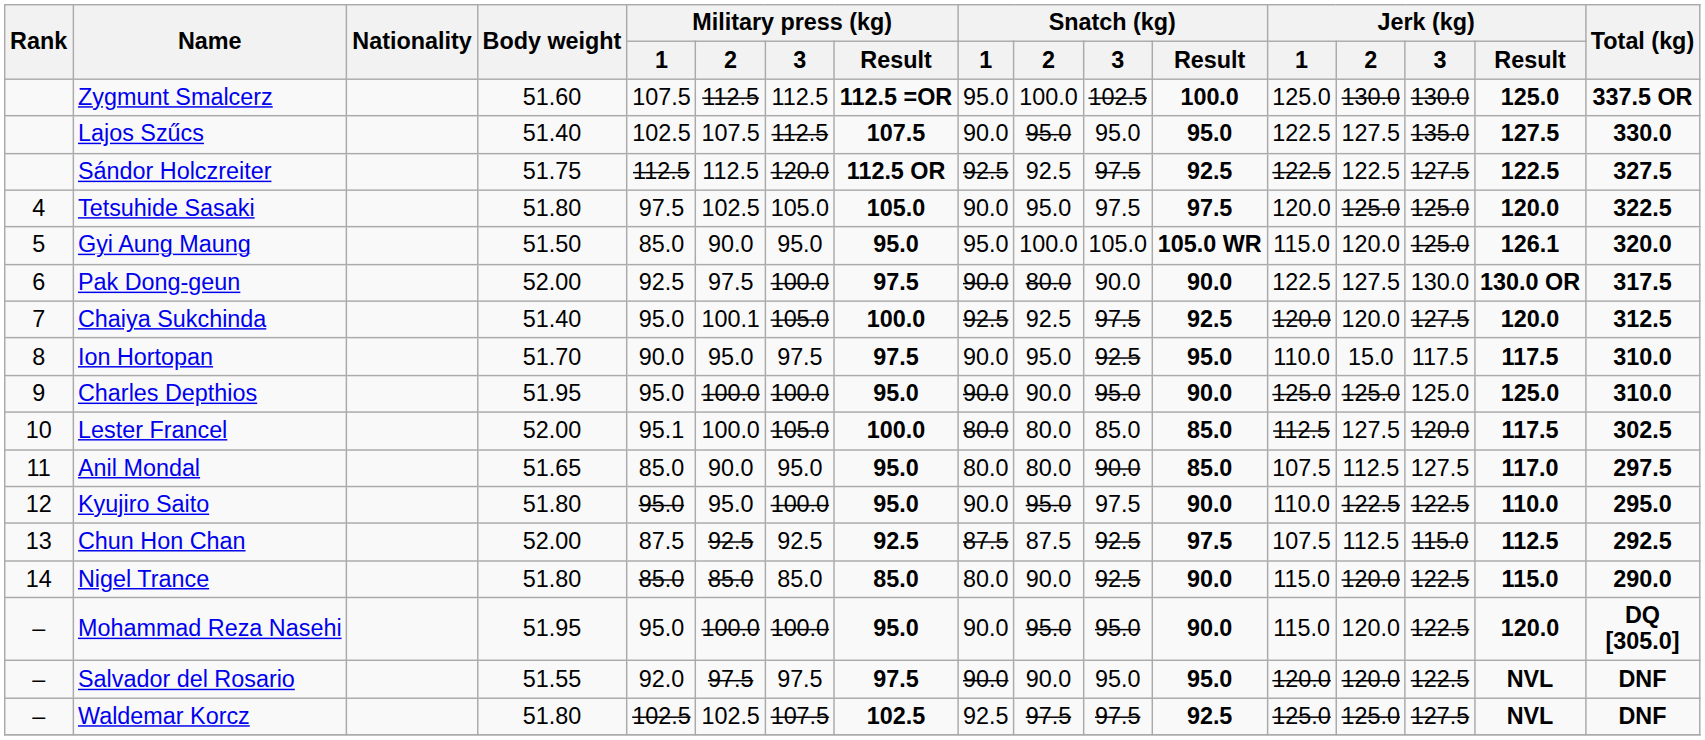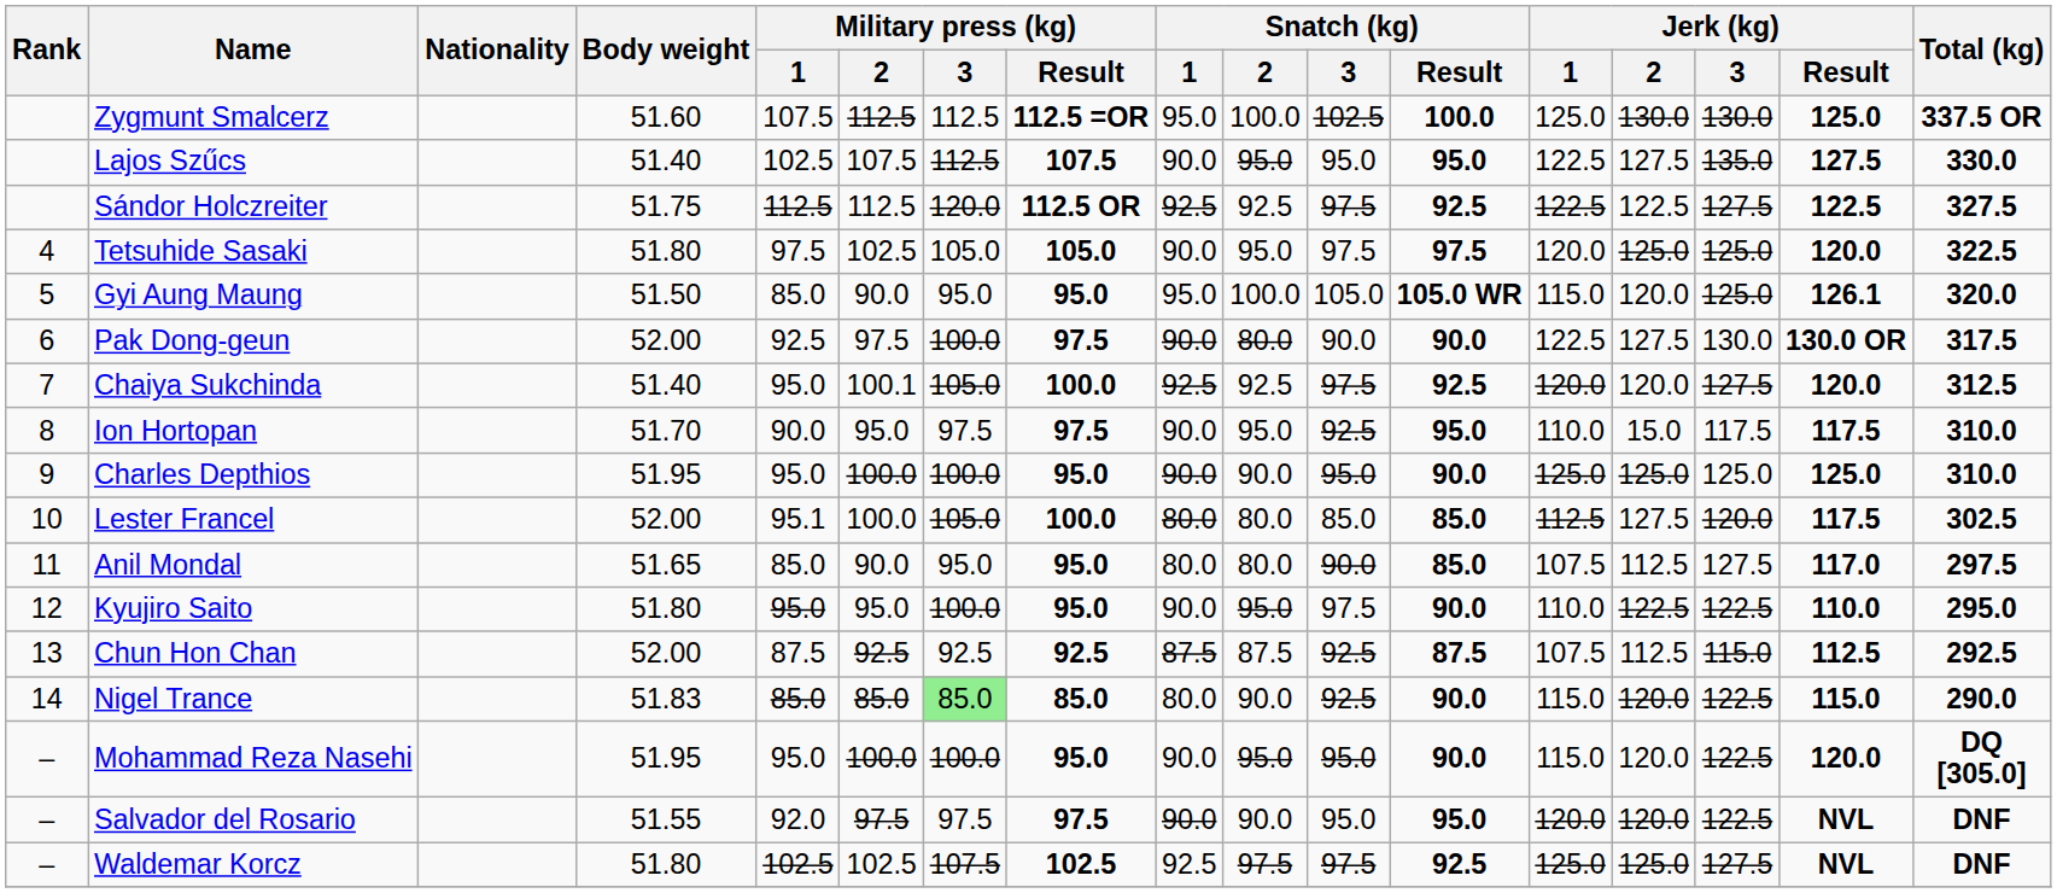 <table class="wikitable sortable" style="text-align:center">
 <tr>
 <th rowspan=2>Rank</th>
 <th rowspan=2>Name</th>
 <th rowspan=2>Nationality</th>
 <th rowspan=2>Body weight</th>
 <th colspan=4>Military press (kg)</th>
 <th colspan=4>Snatch (kg)</th>
 <th colspan=4>Jerk (kg)</th>
 <th rowspan=2>Total (kg)</th>
 </tr>
 <tr>
 <th>1</th>
 <th>2</th>
 <th>3</th>
 <th>Result</th>
 <th>1</th>
 <th>2</th>
 <th>3</th>
 <th>Result</th>
 <th>1</th>
 <th>2</th>
 <th>3</th>
 <th>Result</th>
 </tr>
 <tr>
 <td></td>
 <td align=left><a href='#'>Zygmunt Smalcerz</a></td>
 <td align=left></td>
 <td>51.60</td>
 <td>107.5</td>
 <td><s>112.5</s></td>
 <td>112.5</td>
 <td><strong>112.5 =OR</strong></td>
 <td>95.0</td>
 <td>100.0</td>
 <td><s>102.5</s></td>
 <td><strong>100.0</strong></td>
 <td>125.0</td>
 <td><s>130.0</s></td>
 <td><s>130.0</s></td>
 <td><strong>125.0</strong></td>
 <td><strong>337.5 OR</strong></td>
 </tr>
 <tr>
 <td></td>
 <td align=left><a href='#'>Lajos Szűcs</a></td>
 <td align=left></td>
 <td>51.40</td>
 <td>102.5</td>
 <td>107.5</td>
 <td><s>112.5</s></td>
 <td><strong>107.5</strong></td>
 <td>90.0</td>
 <td><s>95.0</s></td>
 <td>95.0</td>
 <td><strong>95.0</strong></td>
 <td>122.5</td>
 <td>127.5</td>
 <td><s>135.0</s></td>
 <td><strong>127.5</strong></td>
 <td><strong>330.0</strong></td>
 </tr>
 <tr>
 <td></td>
 <td align=left><a href='#'>Sándor Holczreiter</a></td>
 <td align=left></td>
 <td>51.75</td>
 <td><s>112.5</s></td>
 <td>112.5</td>
 <td><s>120.0</s></td>
 <td><strong>112.5 OR</strong></td>
 <td><s>92.5</s></td>
 <td>92.5</td>
 <td><s>97.5</s></td>
 <td><strong>92.5</strong></td>
 <td><s>122.5</s></td>
 <td>122.5</td>
 <td><s>127.5</s></td>
 <td><strong>122.5</strong></td>
 <td><strong>327.5</strong></td>
 </tr>
 <tr>
 <td>4</td>
 <td align=left><a href='#'>Tetsuhide Sasaki</a></td>
 <td align=left></td>
 <td>51.80</td>
 <td>97.5</td>
 <td>102.5</td>
 <td>105.0</td>
 <td><strong>105.0</strong></td>
 <td>90.0</td>
 <td>95.0</td>
 <td>97.5</td>
 <td><strong>97.5</strong></td>
 <td>120.0</td>
 <td><s>125.0</s></td>
 <td><s>125.0</s></td>
 <td><strong>120.0</strong></td>
 <td><strong>322.5</strong></td>
 </tr>
 <tr>
 <td>5</td>
 <td align=left><a href='#'>Gyi Aung Maung</a></td>
 <td align=left></td>
 <td>51.50</td>
 <td>85.0</td>
 <td>90.0</td>
 <td>95.0</td>
 <td><strong>95.0</strong></td>
 <td>95.0</td>
 <td>100.0</td>
 <td>105.0</td>
 <td><strong>105.0 WR</strong></td>
 <td>115.0</td>
 <td>120.0</td>
 <td><s>125.0</s></td>
 <td><strong>126.1</strong></td>
 <td><strong>320.0</strong></td>
 </tr>
 <tr>
 <td>6</td>
 <td align=left><a href='#'>Pak Dong-geun</a></td>
 <td align=left></td>
 <td>52.00</td>
 <td>92.5</td>
 <td>97.5</td>
 <td><s>100.0</s></td>
 <td><strong>97.5</strong></td>
 <td><s>90.0</s></td>
 <td><s>80.0</s></td>
 <td>90.0</td>
 <td><strong>90.0</strong></td>
 <td>122.5</td>
 <td>127.5</td>
 <td>130.0</td>
 <td><strong>130.0 OR</strong></td>
 <td><strong>317.5</strong></td>
 </tr>
 <tr>
 <td>7</td>
 <td align=left><a href='#'>Chaiya Sukchinda</a></td>
 <td align=left></td>
 <td>51.40</td>
 <td>95.0</td>
 <td>100.1</td>
 <td><s>105.0</s></td>
 <td><strong>100.0</strong></td>
 <td><s>92.5</s></td>
 <td>92.5</td>
 <td><s>97.5</s></td>
 <td><strong>92.5</strong></td>
 <td><s>120.0</s></td>
 <td>120.0</td>
 <td><s>127.5</s></td>
 <td><strong>120.0</strong></td>
 <td><strong>312.5 </strong></td>
 </tr>
 <tr>
 <td>8</td>
 <td align=left><a href='#'>Ion Hortopan</a></td>
 <td align=left></td>
 <td>51.70</td>
 <td>90.0</td>
 <td>95.0</td>
 <td>97.5</td>
 <td><strong>97.5</strong></td>
 <td>90.0</td>
 <td>95.0</td>
 <td><s>92.5</s></td>
 <td><strong>95.0</strong></td>
 <td>110.0</td>
 <td>15.0</td>
 <td>117.5</td>
 <td><strong>117.5</strong></td>
 <td><strong>310.0</strong></td>
 </tr>
 <tr>
 <td>9</td>
 <td align=left><a href='#'>Charles Depthios</a></td>
 <td align=left></td>
 <td>51.95</td>
 <td>95.0</td>
 <td><s>100.0</s></td>
 <td><s>100.0</s></td>
 <td><strong>95.0</strong></td>
 <td><s>90.0</s></td>
 <td>90.0</td>
 <td><s>95.0</s></td>
 <td><strong>90.0</strong></td>
 <td><s>125.0</s></td>
 <td><s>125.0</s></td>
 <td>125.0</td>
 <td><strong>125.0</strong></td>
 <td><strong>310.0</strong></td>
 </tr>
 <tr>
 <td>10</td>
 <td align=left><a href='#'>Lester Francel</a></td>
 <td align=left></td>
 <td>52.00</td>
 <td>95.1</td>
 <td>100.0</td>
 <td><s>105.0</s></td>
 <td><strong>100.0</strong></td>
 <td><s>80.0</s></td>
 <td>80.0</td>
 <td>85.0</td>
 <td><strong>85.0</strong></td>
 <td><s>112.5</s></td>
 <td>127.5</td>
 <td><s>120.0</s></td>
 <td><strong>117.5</strong></td>
 <td><strong>302.5</strong></td>
 </tr>
 <tr>
 <td>11</td>
 <td align=left><a href='#'>Anil Mondal</a></td>
 <td align=left></td>
 <td>51.65</td>
 <td>85.0</td>
 <td>90.0</td>
 <td>95.0</td>
 <td><strong>95.0</strong></td>
 <td>80.0</td>
 <td>80.0</td>
 <td><s>90.0</s></td>
 <td><strong>85.0</strong></td>
 <td>107.5</td>
 <td>112.5</td>
 <td>127.5</td>
 <td><strong>117.0</strong></td>
 <td><strong>297.5</strong></td>
 </tr>
 <tr>
 <td>12</td>
 <td align=left><a href='#'>Kyujiro Saito</a></td>
 <td align=left></td>
 <td>51.80</td>
 <td><s>95.0</s></td>
 <td>95.0</td>
 <td><s>100.0</s></td>
 <td><strong>95.0</strong></td>
 <td>90.0</td>
 <td><s>95.0</s></td>
 <td>97.5</td>
 <td><strong>90.0</strong></td>
 <td>110.0</td>
 <td><s>122.5</s></td>
 <td><s>122.5</s></td>
 <td><strong>110.0</strong></td>
 <td><strong>295.0</strong></td>
 </tr>
 <tr>
 <td>13</td>
 <td align=left><a href='#'>Chun Hon Chan</a></td>
 <td align=left></td>
 <td>52.00</td>
 <td>87.5</td>
 <td><s>92.5</s></td>
 <td>92.5</td>
 <td><strong>92.5</strong></td>
 <td><s>87.5</s></td>
 <td>87.5</td>
 <td><s>92.5</s></td>
-<td><strong>97.5</strong></td>
+<td><strong>87.5</strong></td>
 <td>107.5</td>
 <td>112.5</td>
 <td><s>115.0</s></td>
 <td><strong>112.5</strong></td>
 <td><strong>292.5</strong></td>
 </tr>
 <tr>
 <td>14</td>
 <td align=left><a href='#'>Nigel Trance</a></td>
 <td align=left></td>
-<td>51.80</td>
+<td>51.83</td>
 <td><s>85.0</s></td>
 <td><s>85.0</s></td>
-<td>85.0</td>
+<td style="background: lightgreen;">85.0</td>
 <td><strong>85.0</strong></td>
 <td>80.0</td>
 <td>90.0</td>
 <td><s>92.5</s></td>
 <td><strong>90.0</strong></td>
 <td>115.0</td>
 <td><s>120.0</s></td>
 <td><s>122.5</s></td>
 <td><strong>115.0</strong></td>
 <td><strong>290.0</strong></td>
 </tr>
 <tr>
 <td>–</td>
 <td align=left><a href='#'>Mohammad Reza Nasehi</a></td>
 <td align=left></td>
 <td>51.95</td>
 <td>95.0</td>
 <td><s>100.0</s></td>
 <td><s>100.0</s></td>
 <td><strong>95.0</strong></td>
 <td>90.0</td>
 <td><s>95.0</s></td>
 <td><s>95.0</s></td>
 <td><strong>90.0</strong></td>
 <td>115.0</td>
 <td>120.0</td>
 <td><s>122.5</s></td>
 <td><strong>120.0</strong></td>
 <td><strong>DQ<br>[305.0]</strong> </td>
 </tr>
 <tr>
 <td>–</td>
 <td align=left><a href='#'>Salvador del Rosario</a></td>
 <td align=left></td>
 <td>51.55</td>
 <td>92.0</td>
 <td><s>97.5</s></td>
 <td>97.5</td>
 <td><strong>97.5</strong></td>
 <td><s>90.0</s></td>
 <td>90.0</td>
 <td>95.0</td>
 <td><strong>95.0</strong></td>
 <td><s>120.0</s></td>
 <td><s>120.0</s></td>
 <td><s>122.5</s></td>
 <td><strong>NVL </strong></td>
 <td><strong>DNF</strong></td>
 </tr>
 <tr>
 <td>–</td>
 <td align=left><a href='#'>Waldemar Korcz</a></td>
 <td align=left></td>
 <td>51.80</td>
 <td><s>102.5</s></td>
 <td>102.5</td>
 <td><s>107.5</s></td>
 <td><strong>102.5</strong></td>
 <td>92.5</td>
 <td><s>97.5</s></td>
 <td><s>97.5</s></td>
 <td><strong>92.5</strong></td>
 <td><s>125.0</s></td>
 <td><s>125.0</s></td>
 <td><s>127.5</s></td>
 <td><strong>NVL </strong></td>
 <td><strong>DNF</strong></td>
 </tr>
 <tr>
 </tr>
 </table>
